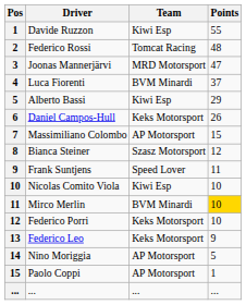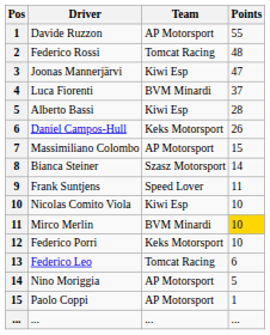 <table class="wikitable" style="font-size:85%">
 <tr>
 <th>Pos</th>
 <th>Driver</th>
 <th>Team</th>
 <th>Points</th>
 </tr>
 <tr>
 <th>1</th>
 <td> Davide Ruzzon</td>
-<td>Kiwi Esp</td>
+<td>AP Motorsport</td>
 <td>55</td>
 </tr>
 <tr>
 <th>2</th>
 <td> Federico Rossi</td>
 <td>Tomcat Racing</td>
 <td>48</td>
 </tr>
 <tr>
 <th>3</th>
 <td> Joonas Mannerjärvi</td>
-<td>MRD Motorsport</td>
+<td>Kiwi Esp</td>
 <td>47</td>
 </tr>
 <tr>
 <th>4</th>
 <td> Luca Fiorenti</td>
 <td>BVM Minardi</td>
 <td>37</td>
 </tr>
 <tr>
 <th>5</th>
 <td> Alberto Bassi</td>
 <td>Kiwi Esp</td>
-<td>29</td>
+<td>28</td>
 </tr>
 <tr>
 <th>6</th>
 <td> <a href='#'>Daniel Campos-Hull</a></td>
 <td>Keks Motorsport</td>
 <td>26</td>
 </tr>
 <tr>
 <th>7</th>
 <td> Massimiliano Colombo</td>
 <td>AP Motorsport</td>
 <td>15</td>
 </tr>
 <tr>
 <th>8</th>
 <td> Bianca Steiner</td>
 <td>Szasz Motorsport</td>
-<td>12</td>
+<td>14</td>
 </tr>
 <tr>
 <th>9</th>
 <td> Frank Suntjens</td>
 <td>Speed Lover</td>
 <td>11</td>
 </tr>
 <tr>
 <th>10</th>
 <td> Nicolas Comito Viola</td>
 <td>Kiwi Esp</td>
 <td>10</td>
 </tr>
 <tr>
 <th>11</th>
 <td> Mirco Merlin</td>
 <td>BVM Minardi</td>
 <td style="background: gold;">10</td>
 </tr>
 <tr>
 <th>12</th>
 <td> Federico Porri</td>
 <td>Keks Motorsport</td>
 <td>10</td>
 </tr>
 <tr>
 <th>13</th>
 <td> <a href='#'>Federico Leo</a></td>
-<td>Keks Motorsport</td>
-<td>9</td>
+<td>Tomcat Racing</td>
+<td>6</td>
 </tr>
 <tr>
 <th>14</th>
 <td> Nino Moriggia</td>
 <td>AP Motorsport</td>
 <td>5</td>
 </tr>
 <tr>
 <th>15</th>
 <td> Paolo Coppi</td>
 <td>AP Motorsport</td>
 <td>1</td>
 </tr>
 <tr>
 <th>...</th>
 <td>...</td>
 <td>...</td>
 <td>...</td>
 </tr>
 </table>
